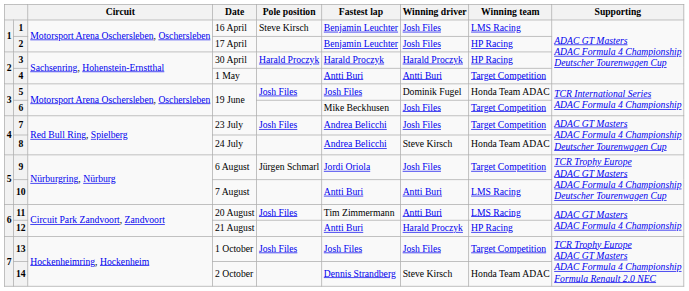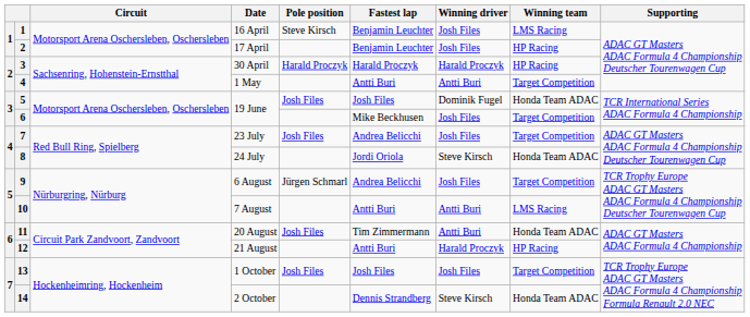 <table class="wikitable" style="font-size: 85%">
 <tr>
 <th colspan=2></th>
 <th>Circuit</th>
 <th>Date</th>
 <th>Pole position</th>
 <th>Fastest lap</th>
 <th>Winning driver</th>
 <th>Winning team</th>
 <th>Supporting</th>
 </tr>
 <tr>
 <th rowspan=2>1</th>
 <th>1</th>
 <td rowspan=2> <a href='#'>Motorsport Arena Oschersleben</a>, <a href='#'>Oschersleben</a></td>
 <td>16 April</td>
 <td> Steve Kirsch</td>
 <td> <a href='#'>Benjamin Leuchter</a></td>
 <td> <a href='#'>Josh Files</a></td>
 <td> <a href='#'>LMS Racing</a></td>
 <td rowspan=4><em><a href='#'>ADAC GT Masters</a></em><br><em><a href='#'>ADAC Formula 4 Championship</a></em><br><em><a href='#'>Deutscher Tourenwagen Cup</a></em></td>
 </tr>
 <tr>
 <th>2</th>
 <td>17 April</td>
 <td></td>
 <td> <a href='#'>Benjamin Leuchter</a></td>
 <td> <a href='#'>Josh Files</a></td>
 <td> <a href='#'>HP Racing</a></td>
 </tr>
 <tr>
 <th rowspan=2>2</th>
 <th>3</th>
 <td rowspan=2> <a href='#'>Sachsenring</a>, <a href='#'>Hohenstein-Ernstthal</a></td>
 <td>30 April</td>
 <td> <a href='#'>Harald Proczyk</a></td>
 <td> <a href='#'>Harald Proczyk</a></td>
 <td> <a href='#'>Harald Proczyk</a></td>
 <td> <a href='#'>HP Racing</a></td>
 </tr>
 <tr>
 <th>4</th>
 <td>1 May</td>
 <td></td>
 <td> <a href='#'>Antti Buri</a></td>
 <td> <a href='#'>Antti Buri</a></td>
 <td> <a href='#'>Target Competition</a></td>
 </tr>
 <tr>
 <th rowspan=2>3</th>
 <th>5</th>
 <td rowspan=2> <a href='#'>Motorsport Arena Oschersleben</a>, <a href='#'>Oschersleben</a></td>
 <td rowspan=2>19 June</td>
 <td> <a href='#'>Josh Files</a></td>
 <td> <a href='#'>Josh Files</a></td>
 <td> Dominik Fugel</td>
 <td> Honda Team ADAC</td>
 <td rowspan=2><em><a href='#'>TCR International Series</a></em><br><em><a href='#'>ADAC Formula 4 Championship</a></em></td>
 </tr>
 <tr>
 <th>6</th>
 <td></td>
 <td> Mike Beckhusen</td>
 <td> <a href='#'>Josh Files</a></td>
 <td> <a href='#'>Target Competition</a></td>
 </tr>
 <tr>
 <th rowspan=2>4</th>
 <th>7</th>
 <td rowspan=2> <a href='#'>Red Bull Ring</a>, <a href='#'>Spielberg</a></td>
 <td>23 July</td>
 <td> <a href='#'>Josh Files</a></td>
 <td> <a href='#'>Andrea Belicchi</a></td>
 <td> <a href='#'>Josh Files</a></td>
 <td> <a href='#'>Target Competition</a></td>
 <td rowspan=2><em><a href='#'>ADAC GT Masters</a></em><br><em><a href='#'>ADAC Formula 4 Championship</a></em><br><em><a href='#'>Deutscher Tourenwagen Cup</a></em></td>
 </tr>
 <tr>
 <th>8</th>
 <td>24 July</td>
 <td></td>
-<td> <a href='#'>Andrea Belicchi</a></td>
+<td> <a href='#'>Jordi Oriola</a></td>
 <td> Steve Kirsch</td>
 <td> Honda Team ADAC</td>
 </tr>
 <tr>
 <th rowspan=2>5</th>
 <th>9</th>
 <td rowspan=2> <a href='#'>Nürburgring</a>, <a href='#'>Nürburg</a></td>
 <td>6 August</td>
 <td> Jürgen Schmarl</td>
-<td> <a href='#'>Jordi Oriola</a></td>
+<td> <a href='#'>Andrea Belicchi</a></td>
 <td> <a href='#'>Josh Files</a></td>
 <td> <a href='#'>Target Competition</a></td>
 <td rowspan=2><em><a href='#'>TCR Trophy Europe</a></em><br><em><a href='#'>ADAC GT Masters</a></em><br><em><a href='#'>ADAC Formula 4 Championship</a></em><br><em><a href='#'>Deutscher Tourenwagen Cup</a></em></td>
 </tr>
 <tr>
 <th>10</th>
 <td>7 August</td>
 <td></td>
 <td> <a href='#'>Antti Buri</a></td>
 <td> <a href='#'>Antti Buri</a></td>
 <td> <a href='#'>LMS Racing</a></td>
 </tr>
 <tr>
 <th rowspan=2>6</th>
 <th>11</th>
 <td rowspan=2> <a href='#'>Circuit Park Zandvoort</a>, <a href='#'>Zandvoort</a></td>
 <td>20 August</td>
 <td> <a href='#'>Josh Files</a></td>
 <td> Tim Zimmermann</td>
 <td> <a href='#'>Antti Buri</a></td>
-<td> <a href='#'>LMS Racing</a></td>
+<td> Honda Team ADAC</td>
 <td rowspan=2><em><a href='#'>ADAC GT Masters</a></em><br><em><a href='#'>ADAC Formula 4 Championship</a></em></td>
 </tr>
 <tr>
 <th>12</th>
 <td>21 August</td>
 <td></td>
 <td> <a href='#'>Antti Buri</a></td>
 <td> <a href='#'>Harald Proczyk</a></td>
 <td> <a href='#'>HP Racing</a></td>
 </tr>
 <tr>
 <th rowspan=2>7</th>
 <th>13</th>
 <td rowspan=2> <a href='#'>Hockenheimring</a>, <a href='#'>Hockenheim</a></td>
 <td>1 October</td>
 <td> <a href='#'>Josh Files</a></td>
 <td> <a href='#'>Josh Files</a></td>
 <td> <a href='#'>Josh Files</a></td>
 <td> <a href='#'>Target Competition</a></td>
 <td rowspan=2><em><a href='#'>TCR Trophy Europe</a></em><br><em><a href='#'>ADAC GT Masters</a></em><br><em><a href='#'>ADAC Formula 4 Championship</a></em><br><em><a href='#'>Formula Renault 2.0 NEC</a></em></td>
 </tr>
 <tr>
 <th>14</th>
 <td>2 October</td>
 <td></td>
 <td> <a href='#'>Dennis Strandberg</a></td>
 <td> Steve Kirsch</td>
 <td> Honda Team ADAC</td>
 </tr>
 </table>
